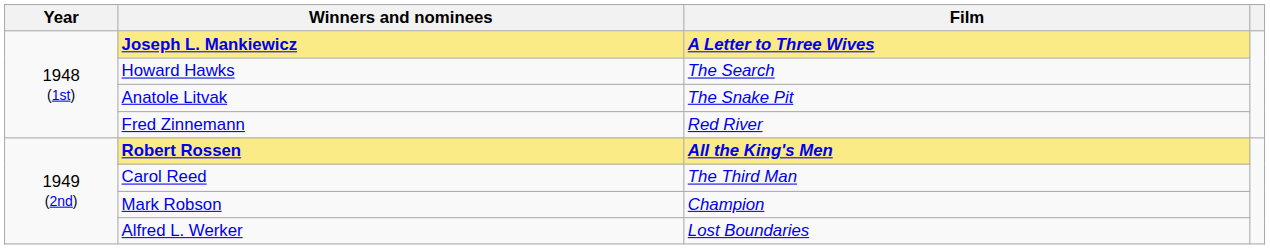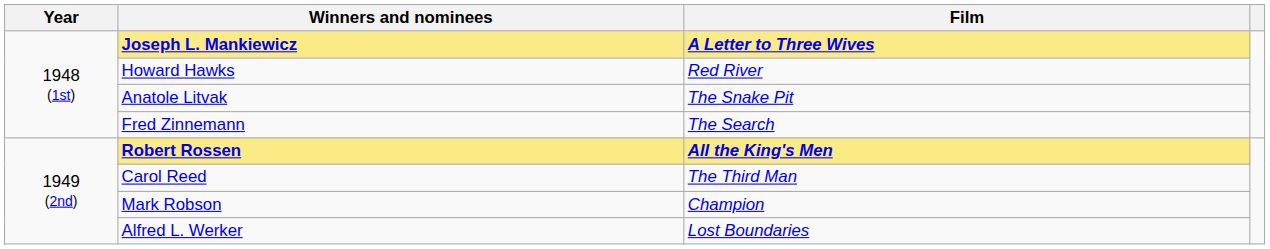 <table class="wikitable" width="95%" cellpadding="5">
 <tr>
 <th width="8%">Year</th>
 <th width="40%">Winners and nominees</th>
 <th width="40%">Film</th>
 <th width="1%"></th>
 </tr>
 <tr>
 <td rowspan="4" style="text-align:center;">1948<br><small>(<a href='#'>1st</a>)</small></td>
 <td style="background:#FAEB86;"><strong><a href='#'>Joseph L. Mankiewicz</a></strong></td>
 <td style="background:#FAEB86;"><strong><em><a href='#'>A Letter to Three Wives</a></em></strong></td>
 <td rowspan="4" style="text-align:center;"></td>
 </tr>
 <tr>
 <td><a href='#'>Howard Hawks</a></td>
-<td><em><a href='#'>The Search</a></em></td>
+<td><em><a href='#'>Red River</a></em></td>
 </tr>
 <tr>
 <td><a href='#'>Anatole Litvak</a></td>
 <td><em><a href='#'>The Snake Pit</a></em></td>
 </tr>
 <tr>
 <td><a href='#'>Fred Zinnemann</a></td>
-<td><em><a href='#'>Red River</a></em></td>
+<td><em><a href='#'>The Search</a></em></td>
 </tr>
 <tr>
 <td rowspan="4" style="text-align:center;">1949<br><small>(<a href='#'>2nd</a>)</small></td>
 <td style="background:#FAEB86;"><strong><a href='#'>Robert Rossen</a></strong></td>
 <td style="background:#FAEB86;"><strong><em><a href='#'>All the King's Men</a></em></strong></td>
 <td rowspan="4" style="text-align:center;"></td>
 </tr>
 <tr>
 <td><a href='#'>Carol Reed</a></td>
 <td><em><a href='#'>The Third Man</a></em></td>
 </tr>
 <tr>
 <td><a href='#'>Mark Robson</a></td>
 <td><em><a href='#'>Champion</a></em></td>
 </tr>
 <tr>
 <td><a href='#'>Alfred L. Werker</a></td>
 <td><em><a href='#'>Lost Boundaries</a></em></td>
 </tr>
 </table>
